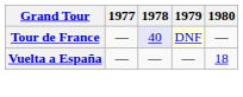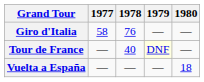 <table class="wikitable plainrowheaders">
 <tr>
 <th scope="col"><a href='#'>Grand Tour</a></th>
 <th scope="col">1977</th>
 <th scope="col">1978</th>
 <th scope="col">1979</th>
 <th scope="col">1980</th>
 </tr>
 <tr style="text-align:center;">
+<th scope="row"> <a href='#'>Giro d'Italia</a></th>
+<td><a href='#'>58</a></td>
+<td><a href='#'>76</a></td>
+<td>—</td>
+<td>—</td>
+</tr>
+<tr style="text-align:center;">
 <th scope="row"> <a href='#'>Tour de France</a></th>
 <td>—</td>
-<td style="background: lavender;"><a href='#'>40</a></td>
+<td><a href='#'>40</a></td>
 <td style="background: lightyellow;"><a href='#'>DNF</a></td>
 <td>—</td>
 </tr>
 <tr style="text-align:center;">
 <th scope="row"> <a href='#'>Vuelta a España</a></th>
 <td>—</td>
 <td>—</td>
 <td>—</td>
 <td><a href='#'>18</a></td>
 </tr>
 </table>
